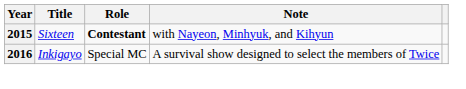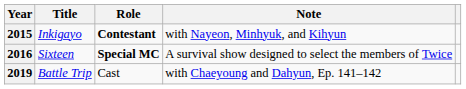 <table class="wikitable plainrowheaders sortable">
 <tr>
 <th scope="col">Year</th>
 <th scope="col">Title</th>
 <th scope="col">Role</th>
 <th scope="col">Note</th>
 <th scope="col" class="unsortable"></th>
 </tr>
 <tr>
 <th scope="row">2015</th>
-<td><em><a href='#'>Sixteen</a></em></td>
+<td><em><a href='#'>Inkigayo</a></em></td>
 <td><strong>Contestant</strong></td>
 <td>with <a href='#'>Nayeon</a>, <a href='#'>Minhyuk</a>, and <a href='#'>Kihyun</a></td>
 <td style="text-align:center"></td>
 </tr>
 <tr>
 <th scope="row">2016</th>
-<td><em><a href='#'>Inkigayo</a></em></td>
-<td>Special MC</td>
+<td><em><a href='#'>Sixteen</a></em></td>
+<td><strong>Special MC</strong></td>
 <td>A survival show designed to select the members of <a href='#'>Twice</a></td>
 <td style="text-align:center"></td>
 </tr>
+<tr>
+<th scope="row">2019</th>
+<td><em><a href='#'>Battle Trip</a></em></td>
+<td>Cast</td>
+<td>with <a href='#'>Chaeyoung</a> and <a href='#'>Dahyun</a>, Ep. 141–142</td>
+<td style="text-align:center"></td>
+</tr>
 </table>
